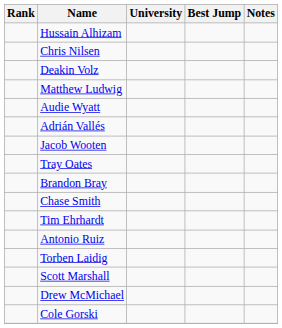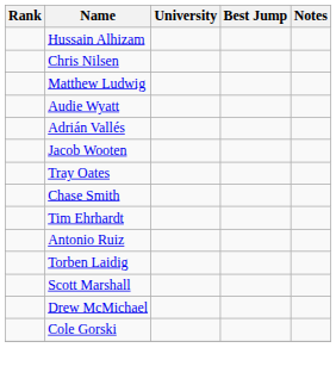 <table class="wikitable sortable" style="text-align:center">
 <tr>
 <th>Rank</th>
 <th>Name</th>
 <th>University</th>
 <th>Best Jump</th>
 <th>Notes</th>
 </tr>
 <tr>
 <td></td>
 <td align=left><a href='#'>Hussain Alhizam</a></td>
 <td></td>
 <td><strong></strong></td>
 <td> </td>
 </tr>
 <tr>
 <td></td>
 <td align=left><a href='#'>Chris Nilsen</a></td>
-<td></td>
-<td><strong></strong></td>
-<td></td>
-</tr>
-<tr>
-<td></td>
-<td align=left><a href='#'>Deakin Volz</a></td>
 <td></td>
 <td><strong></strong></td>
 <td></td>
 </tr>
 <tr>
 <td></td>
 <td align=left><a href='#'>Matthew Ludwig</a></td>
 <td></td>
 <td><strong></strong></td>
 <td></td>
 </tr>
 <tr>
 <td></td>
 <td align=left><a href='#'>Audie Wyatt</a></td>
 <td></td>
 <td><strong></strong></td>
 <td></td>
 </tr>
 <tr>
 <td></td>
 <td align=left><a href='#'>Adrián Vallés</a></td>
 <td></td>
 <td><strong></strong></td>
 <td></td>
 </tr>
 <tr>
 <td></td>
 <td align=left><a href='#'>Jacob Wooten</a></td>
 <td></td>
 <td><strong></strong></td>
 <td></td>
 </tr>
 <tr>
 <td></td>
 <td align=left><a href='#'>Tray Oates</a></td>
-<td></td>
-<td><strong></strong></td>
-<td></td>
-</tr>
-<tr>
-<td></td>
-<td align=left><a href='#'>Brandon Bray</a></td>
 <td></td>
 <td><strong></strong></td>
 <td></td>
 </tr>
 <tr>
 <td></td>
 <td align=left><a href='#'>Chase Smith</a></td>
 <td></td>
 <td><strong></strong></td>
 <td></td>
 </tr>
 <tr>
 <td></td>
 <td align=left><a href='#'>Tim Ehrhardt</a></td>
 <td></td>
 <td><strong></strong></td>
 <td></td>
 </tr>
 <tr>
 <td></td>
 <td align=left><a href='#'>Antonio Ruiz</a></td>
 <td></td>
 <td><strong></strong></td>
 <td></td>
 </tr>
 <tr>
 <td></td>
 <td align=left><a href='#'>Torben Laidig</a></td>
 <td></td>
 <td><strong></strong></td>
 <td></td>
 </tr>
 <tr>
 <td></td>
 <td align=left><a href='#'>Scott Marshall</a></td>
 <td></td>
 <td><strong></strong></td>
 <td></td>
 </tr>
 <tr>
 <td></td>
 <td align=left><a href='#'>Drew McMichael</a></td>
 <td></td>
 <td><strong></strong></td>
 <td></td>
 </tr>
 <tr>
 <td></td>
 <td align=left><a href='#'>Cole Gorski</a></td>
 <td></td>
 <td><strong></strong></td>
 <td></td>
 </tr>
 <tr>
 </tr>
 </table>
